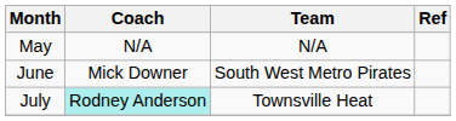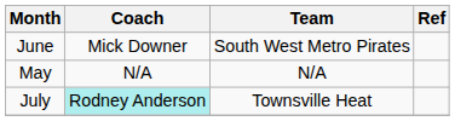 <table class="wikitable" style="text-align:center">
 <tr>
 <th>Month</th>
 <th>Coach</th>
 <th>Team</th>
 <th>Ref</th>
 </tr>
 <tr>
+<td>June</td>
+<td>Mick Downer</td>
+<td>South West Metro Pirates</td>
+<td></td>
+</tr>
+<tr>
 <td>May</td>
 <td>N/A</td>
 <td>N/A</td>
-<td></td>
-</tr>
-<tr>
-<td>June</td>
-<td>Mick Downer</td>
-<td>South West Metro Pirates</td>
 <td></td>
 </tr>
 <tr>
 <td>July</td>
 <td style="background: paleturquoise;">Rodney Anderson</td>
 <td>Townsville Heat</td>
 <td></td>
 </tr>
 <tr>
 </tr>
 </table>
